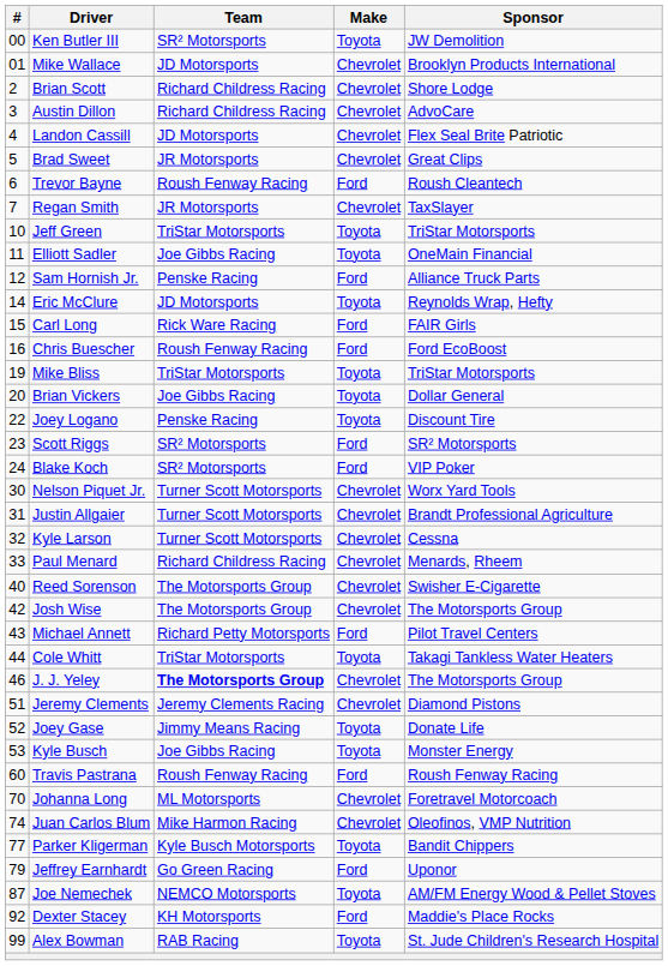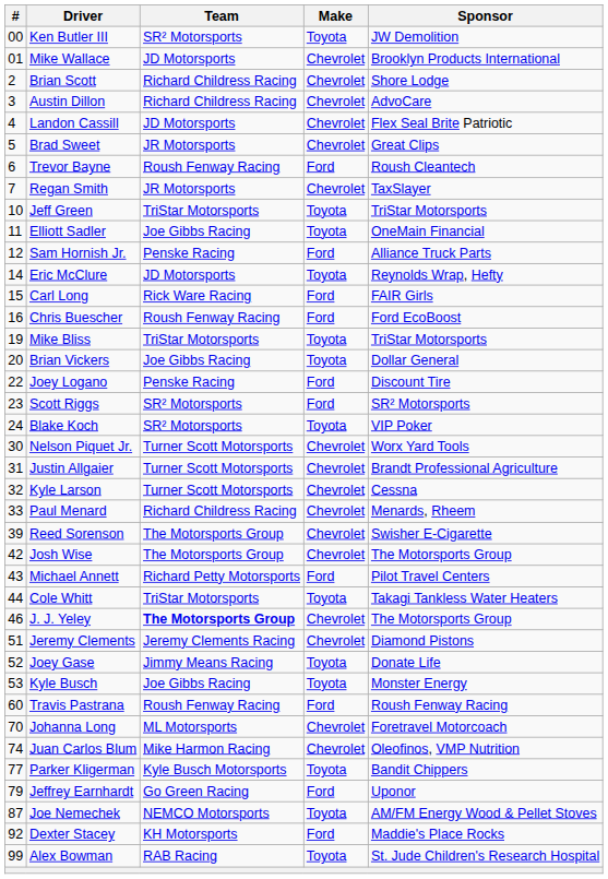 <table class="wikitable" style="font-size:95%">
 <tr>
 <th>#</th>
 <th>Driver</th>
 <th>Team</th>
 <th>Make</th>
 <th>Sponsor</th>
 </tr>
 <tr>
 <td>00</td>
 <td><a href='#'>Ken Butler III</a></td>
 <td><a href='#'>SR² Motorsports</a></td>
 <td><a href='#'>Toyota</a></td>
 <td><a href='#'>JW Demolition</a></td>
 </tr>
 <tr>
 <td>01</td>
 <td><a href='#'>Mike Wallace</a></td>
 <td><a href='#'>JD Motorsports</a></td>
 <td><a href='#'>Chevrolet</a></td>
 <td><a href='#'>Brooklyn Products International</a></td>
 </tr>
 <tr>
 <td>2</td>
 <td><a href='#'>Brian Scott</a></td>
 <td><a href='#'>Richard Childress Racing</a></td>
 <td><a href='#'>Chevrolet</a></td>
 <td><a href='#'>Shore Lodge</a></td>
 </tr>
 <tr>
 <td>3</td>
 <td><a href='#'>Austin Dillon</a></td>
 <td><a href='#'>Richard Childress Racing</a></td>
 <td><a href='#'>Chevrolet</a></td>
 <td><a href='#'>AdvoCare</a></td>
 </tr>
 <tr>
 <td>4</td>
 <td><a href='#'>Landon Cassill</a></td>
 <td><a href='#'>JD Motorsports</a></td>
 <td><a href='#'>Chevrolet</a></td>
 <td><a href='#'>Flex Seal Brite</a> Patriotic</td>
 </tr>
 <tr>
 <td>5</td>
 <td><a href='#'>Brad Sweet</a></td>
 <td><a href='#'>JR Motorsports</a></td>
 <td><a href='#'>Chevrolet</a></td>
 <td><a href='#'>Great Clips</a></td>
 </tr>
 <tr>
 <td>6</td>
 <td><a href='#'>Trevor Bayne</a></td>
 <td><a href='#'>Roush Fenway Racing</a></td>
 <td><a href='#'>Ford</a></td>
 <td><a href='#'>Roush Cleantech</a></td>
 </tr>
 <tr>
 <td>7</td>
 <td><a href='#'>Regan Smith</a></td>
 <td><a href='#'>JR Motorsports</a></td>
 <td><a href='#'>Chevrolet</a></td>
 <td><a href='#'>TaxSlayer</a></td>
 </tr>
 <tr>
 <td>10</td>
 <td><a href='#'>Jeff Green</a></td>
 <td><a href='#'>TriStar Motorsports</a></td>
 <td><a href='#'>Toyota</a></td>
 <td><a href='#'>TriStar Motorsports</a></td>
 </tr>
 <tr>
 <td>11</td>
 <td><a href='#'>Elliott Sadler</a></td>
 <td><a href='#'>Joe Gibbs Racing</a></td>
 <td><a href='#'>Toyota</a></td>
 <td><a href='#'>OneMain Financial</a></td>
 </tr>
 <tr>
 <td>12</td>
 <td><a href='#'>Sam Hornish Jr.</a></td>
 <td><a href='#'>Penske Racing</a></td>
 <td><a href='#'>Ford</a></td>
 <td><a href='#'>Alliance Truck Parts</a></td>
 </tr>
 <tr>
 <td>14</td>
 <td><a href='#'>Eric McClure</a></td>
 <td><a href='#'>JD Motorsports</a></td>
 <td><a href='#'>Toyota</a></td>
 <td><a href='#'>Reynolds Wrap</a>, <a href='#'>Hefty</a></td>
 </tr>
 <tr>
 <td>15</td>
 <td><a href='#'>Carl Long</a></td>
 <td><a href='#'>Rick Ware Racing</a></td>
 <td><a href='#'>Ford</a></td>
 <td><a href='#'>FAIR Girls</a></td>
 </tr>
 <tr>
 <td>16</td>
 <td><a href='#'>Chris Buescher</a></td>
 <td><a href='#'>Roush Fenway Racing</a></td>
 <td><a href='#'>Ford</a></td>
 <td><a href='#'>Ford EcoBoost</a></td>
 </tr>
 <tr>
 <td>19</td>
 <td><a href='#'>Mike Bliss</a></td>
 <td><a href='#'>TriStar Motorsports</a></td>
 <td><a href='#'>Toyota</a></td>
 <td><a href='#'>TriStar Motorsports</a></td>
 </tr>
 <tr>
 <td>20</td>
 <td><a href='#'>Brian Vickers</a></td>
 <td><a href='#'>Joe Gibbs Racing</a></td>
 <td><a href='#'>Toyota</a></td>
 <td><a href='#'>Dollar General</a></td>
 </tr>
 <tr>
 <td>22</td>
 <td><a href='#'>Joey Logano</a></td>
 <td><a href='#'>Penske Racing</a></td>
-<td><a href='#'>Toyota</a></td>
+<td><a href='#'>Ford</a></td>
 <td><a href='#'>Discount Tire</a></td>
 </tr>
 <tr>
 <td>23</td>
 <td><a href='#'>Scott Riggs</a></td>
 <td><a href='#'>SR² Motorsports</a></td>
 <td><a href='#'>Ford</a></td>
 <td><a href='#'>SR² Motorsports</a></td>
 </tr>
 <tr>
 <td>24</td>
 <td><a href='#'>Blake Koch</a></td>
 <td><a href='#'>SR² Motorsports</a></td>
-<td><a href='#'>Ford</a></td>
+<td><a href='#'>Toyota</a></td>
 <td><a href='#'>VIP Poker</a></td>
 </tr>
 <tr>
 <td>30</td>
 <td><a href='#'>Nelson Piquet Jr.</a></td>
 <td><a href='#'>Turner Scott Motorsports</a></td>
 <td><a href='#'>Chevrolet</a></td>
 <td><a href='#'>Worx Yard Tools</a></td>
 </tr>
 <tr>
 <td>31</td>
 <td><a href='#'>Justin Allgaier</a></td>
 <td><a href='#'>Turner Scott Motorsports</a></td>
 <td><a href='#'>Chevrolet</a></td>
 <td><a href='#'>Brandt Professional Agriculture</a></td>
 </tr>
 <tr>
 <td>32</td>
 <td><a href='#'>Kyle Larson</a></td>
 <td><a href='#'>Turner Scott Motorsports</a></td>
 <td><a href='#'>Chevrolet</a></td>
 <td><a href='#'>Cessna</a></td>
 </tr>
 <tr>
 <td>33</td>
 <td><a href='#'>Paul Menard</a></td>
 <td><a href='#'>Richard Childress Racing</a></td>
 <td><a href='#'>Chevrolet</a></td>
 <td><a href='#'>Menards</a>, <a href='#'>Rheem</a></td>
 </tr>
 <tr>
-<td>40</td>
+<td>39</td>
 <td><a href='#'>Reed Sorenson</a></td>
 <td><a href='#'>The Motorsports Group</a></td>
 <td><a href='#'>Chevrolet</a></td>
 <td><a href='#'>Swisher E-Cigarette</a></td>
 </tr>
 <tr>
 <td>42</td>
 <td><a href='#'>Josh Wise</a></td>
 <td><a href='#'>The Motorsports Group</a></td>
 <td><a href='#'>Chevrolet</a></td>
 <td><a href='#'>The Motorsports Group</a></td>
 </tr>
 <tr>
 <td>43</td>
 <td><a href='#'>Michael Annett</a></td>
 <td><a href='#'>Richard Petty Motorsports</a></td>
 <td><a href='#'>Ford</a></td>
 <td><a href='#'>Pilot Travel Centers</a></td>
 </tr>
 <tr>
 <td>44</td>
 <td><a href='#'>Cole Whitt</a></td>
 <td><a href='#'>TriStar Motorsports</a></td>
 <td><a href='#'>Toyota</a></td>
 <td><a href='#'>Takagi Tankless Water Heaters</a></td>
 </tr>
 <tr>
 <td>46</td>
 <td><a href='#'>J. J. Yeley</a></td>
 <td><strong><a href='#'>The Motorsports Group</a></strong></td>
 <td><a href='#'>Chevrolet</a></td>
 <td><a href='#'>The Motorsports Group</a></td>
 </tr>
 <tr>
 <td>51</td>
 <td><a href='#'>Jeremy Clements</a></td>
 <td><a href='#'>Jeremy Clements Racing</a></td>
 <td><a href='#'>Chevrolet</a></td>
 <td><a href='#'>Diamond Pistons</a></td>
 </tr>
 <tr>
 <td>52</td>
 <td><a href='#'>Joey Gase</a></td>
 <td><a href='#'>Jimmy Means Racing</a></td>
 <td><a href='#'>Toyota</a></td>
 <td><a href='#'>Donate Life</a></td>
 </tr>
 <tr>
 <td>53</td>
 <td><a href='#'>Kyle Busch</a></td>
 <td><a href='#'>Joe Gibbs Racing</a></td>
 <td><a href='#'>Toyota</a></td>
 <td><a href='#'>Monster Energy</a></td>
 </tr>
 <tr>
 <td>60</td>
 <td><a href='#'>Travis Pastrana</a></td>
 <td><a href='#'>Roush Fenway Racing</a></td>
 <td><a href='#'>Ford</a></td>
 <td><a href='#'>Roush Fenway Racing</a></td>
 </tr>
 <tr>
 <td>70</td>
 <td><a href='#'>Johanna Long</a></td>
 <td><a href='#'>ML Motorsports</a></td>
 <td><a href='#'>Chevrolet</a></td>
 <td><a href='#'>Foretravel Motorcoach</a></td>
 </tr>
 <tr>
 <td>74</td>
 <td><a href='#'>Juan Carlos Blum</a></td>
 <td><a href='#'>Mike Harmon Racing</a></td>
 <td><a href='#'>Chevrolet</a></td>
 <td><a href='#'>Oleofinos</a>, <a href='#'>VMP Nutrition</a></td>
 </tr>
 <tr>
 <td>77</td>
 <td><a href='#'>Parker Kligerman</a></td>
 <td><a href='#'>Kyle Busch Motorsports</a></td>
 <td><a href='#'>Toyota</a></td>
 <td><a href='#'>Bandit Chippers</a></td>
 </tr>
 <tr>
 <td>79</td>
 <td><a href='#'>Jeffrey Earnhardt</a></td>
 <td><a href='#'>Go Green Racing</a></td>
 <td><a href='#'>Ford</a></td>
 <td><a href='#'>Uponor</a></td>
 </tr>
 <tr>
 <td>87</td>
 <td><a href='#'>Joe Nemechek</a></td>
 <td><a href='#'>NEMCO Motorsports</a></td>
 <td><a href='#'>Toyota</a></td>
 <td><a href='#'>AM/FM Energy Wood & Pellet Stoves</a></td>
 </tr>
 <tr>
 <td>92</td>
 <td><a href='#'>Dexter Stacey</a></td>
 <td><a href='#'>KH Motorsports</a></td>
 <td><a href='#'>Ford</a></td>
 <td><a href='#'>Maddie's Place Rocks</a></td>
 </tr>
 <tr>
 <td>99</td>
 <td><a href='#'>Alex Bowman</a></td>
 <td><a href='#'>RAB Racing</a></td>
 <td><a href='#'>Toyota</a></td>
 <td><a href='#'>St. Jude Children's Research Hospital</a></td>
 </tr>
 <tr>
 <th colspan="5"></th>
 </tr>
 </table>
